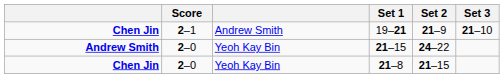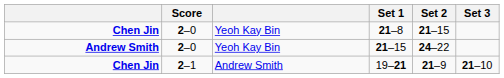 <table class="wikitable" style="text-align:center; font-size:90%">
 <tr>
 <th align="right" width="200"></th>
 <th width="60">Score</th>
 <th align="left" width="200"></th>
 <th width="50">Set 1</th>
 <th width="50">Set 2</th>
 <th width="50">Set 3</th>
 </tr>
 <tr>
 <td align="right"><strong><a href='#'>Chen Jin</a> </strong></td>
-<td align="center"><strong>2</strong>–1</td>
-<td align="left"> <a href='#'>Andrew Smith</a></td>
-<td>19–<strong>21</strong></td>
-<td><strong>21</strong>–9</td>
-<td><strong>21</strong>–10</td>
+<td align="center"><strong>2</strong>–0</td>
+<td align="left"> <a href='#'>Yeoh Kay Bin</a></td>
+<td><strong>21</strong>–8</td>
+<td><strong>21</strong>–15</td>
+<td></td>
 </tr>
 <tr>
 <td align="right"><strong><a href='#'>Andrew Smith</a> </strong></td>
 <td align="center"><strong>2</strong>–0</td>
 <td align="left"> <a href='#'>Yeoh Kay Bin</a></td>
 <td><strong>21</strong>–15</td>
 <td><strong>24</strong>–22</td>
 <td></td>
 </tr>
 <tr>
 <td align="right"><strong><a href='#'>Chen Jin</a> </strong></td>
-<td align="center"><strong>2</strong>–0</td>
-<td align="left"> <a href='#'>Yeoh Kay Bin</a></td>
-<td><strong>21</strong>–8</td>
-<td><strong>21</strong>–15</td>
-<td></td>
+<td align="center"><strong>2</strong>–1</td>
+<td align="left"> <a href='#'>Andrew Smith</a></td>
+<td>19–<strong>21</strong></td>
+<td><strong>21</strong>–9</td>
+<td><strong>21</strong>–10</td>
 </tr>
 </table>
